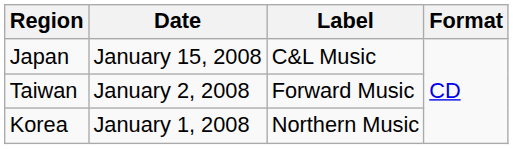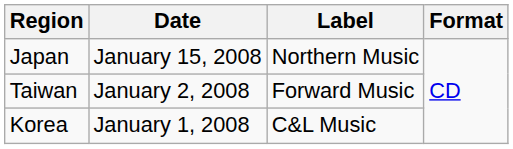 <table class="wikitable">
 <tr>
 <th>Region</th>
 <th>Date</th>
 <th>Label</th>
 <th>Format</th>
 </tr>
 <tr>
 <td>Japan</td>
 <td>January 15, 2008</td>
-<td>C&L Music</td>
+<td>Northern Music</td>
 <td rowspan="3"><a href='#'>CD</a></td>
 </tr>
 <tr>
 <td>Taiwan</td>
 <td>January 2, 2008</td>
 <td>Forward Music</td>
 </tr>
 <tr>
 <td>Korea</td>
 <td>January 1, 2008</td>
-<td>Northern Music</td>
+<td>C&L Music</td>
 </tr>
 </table>
